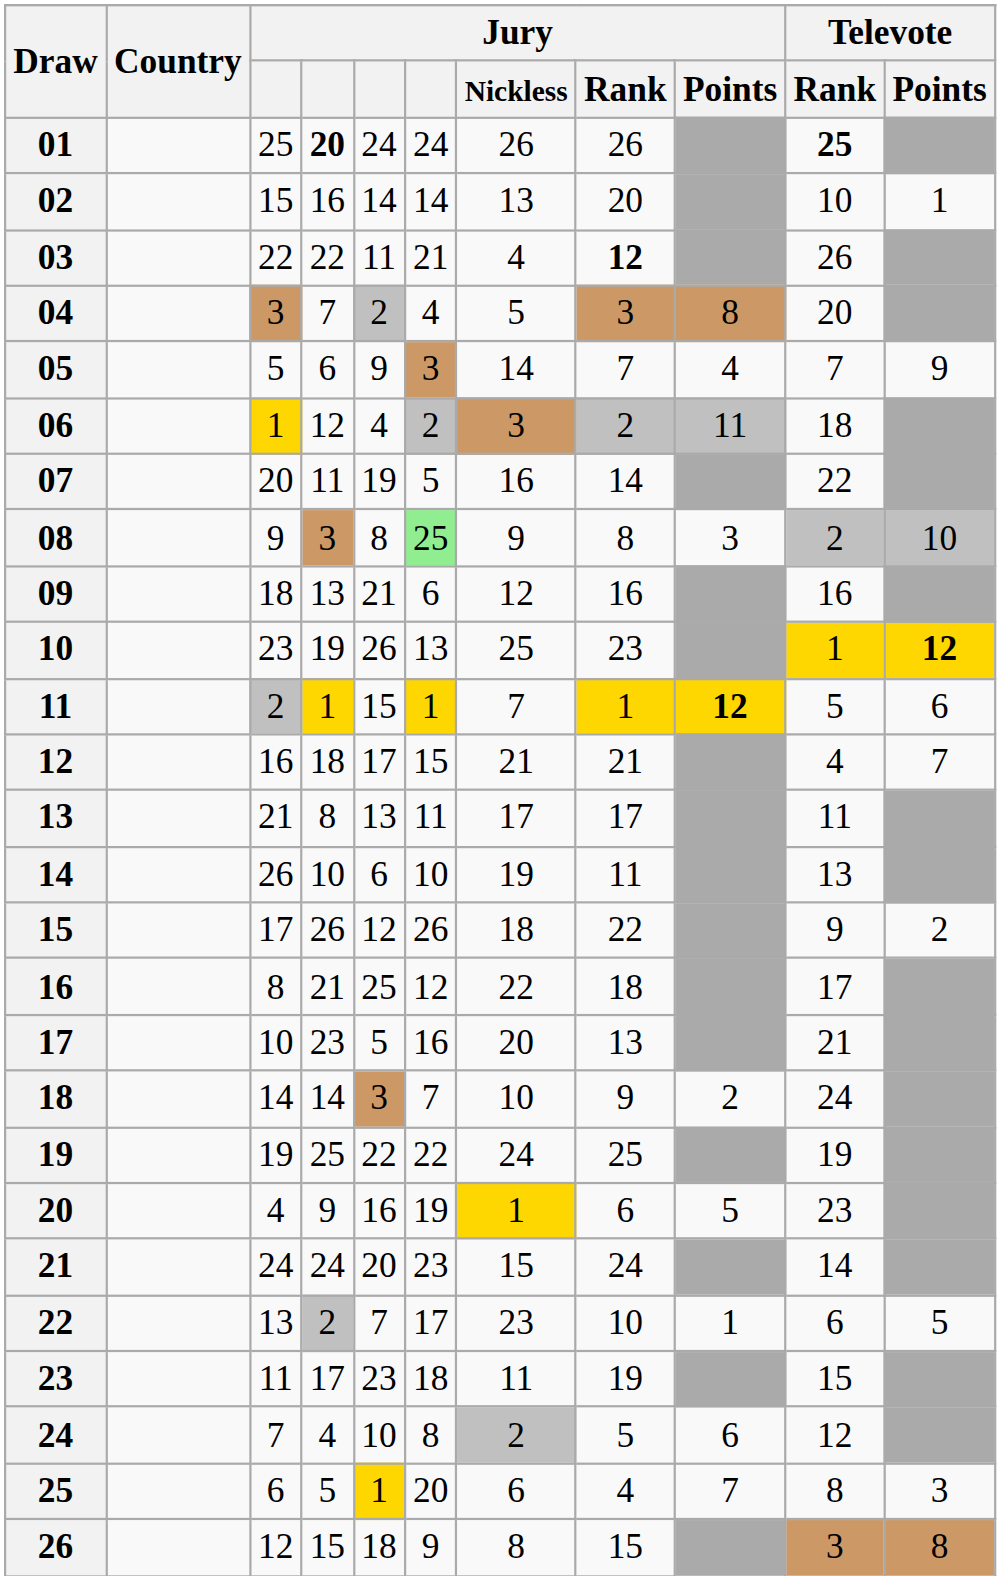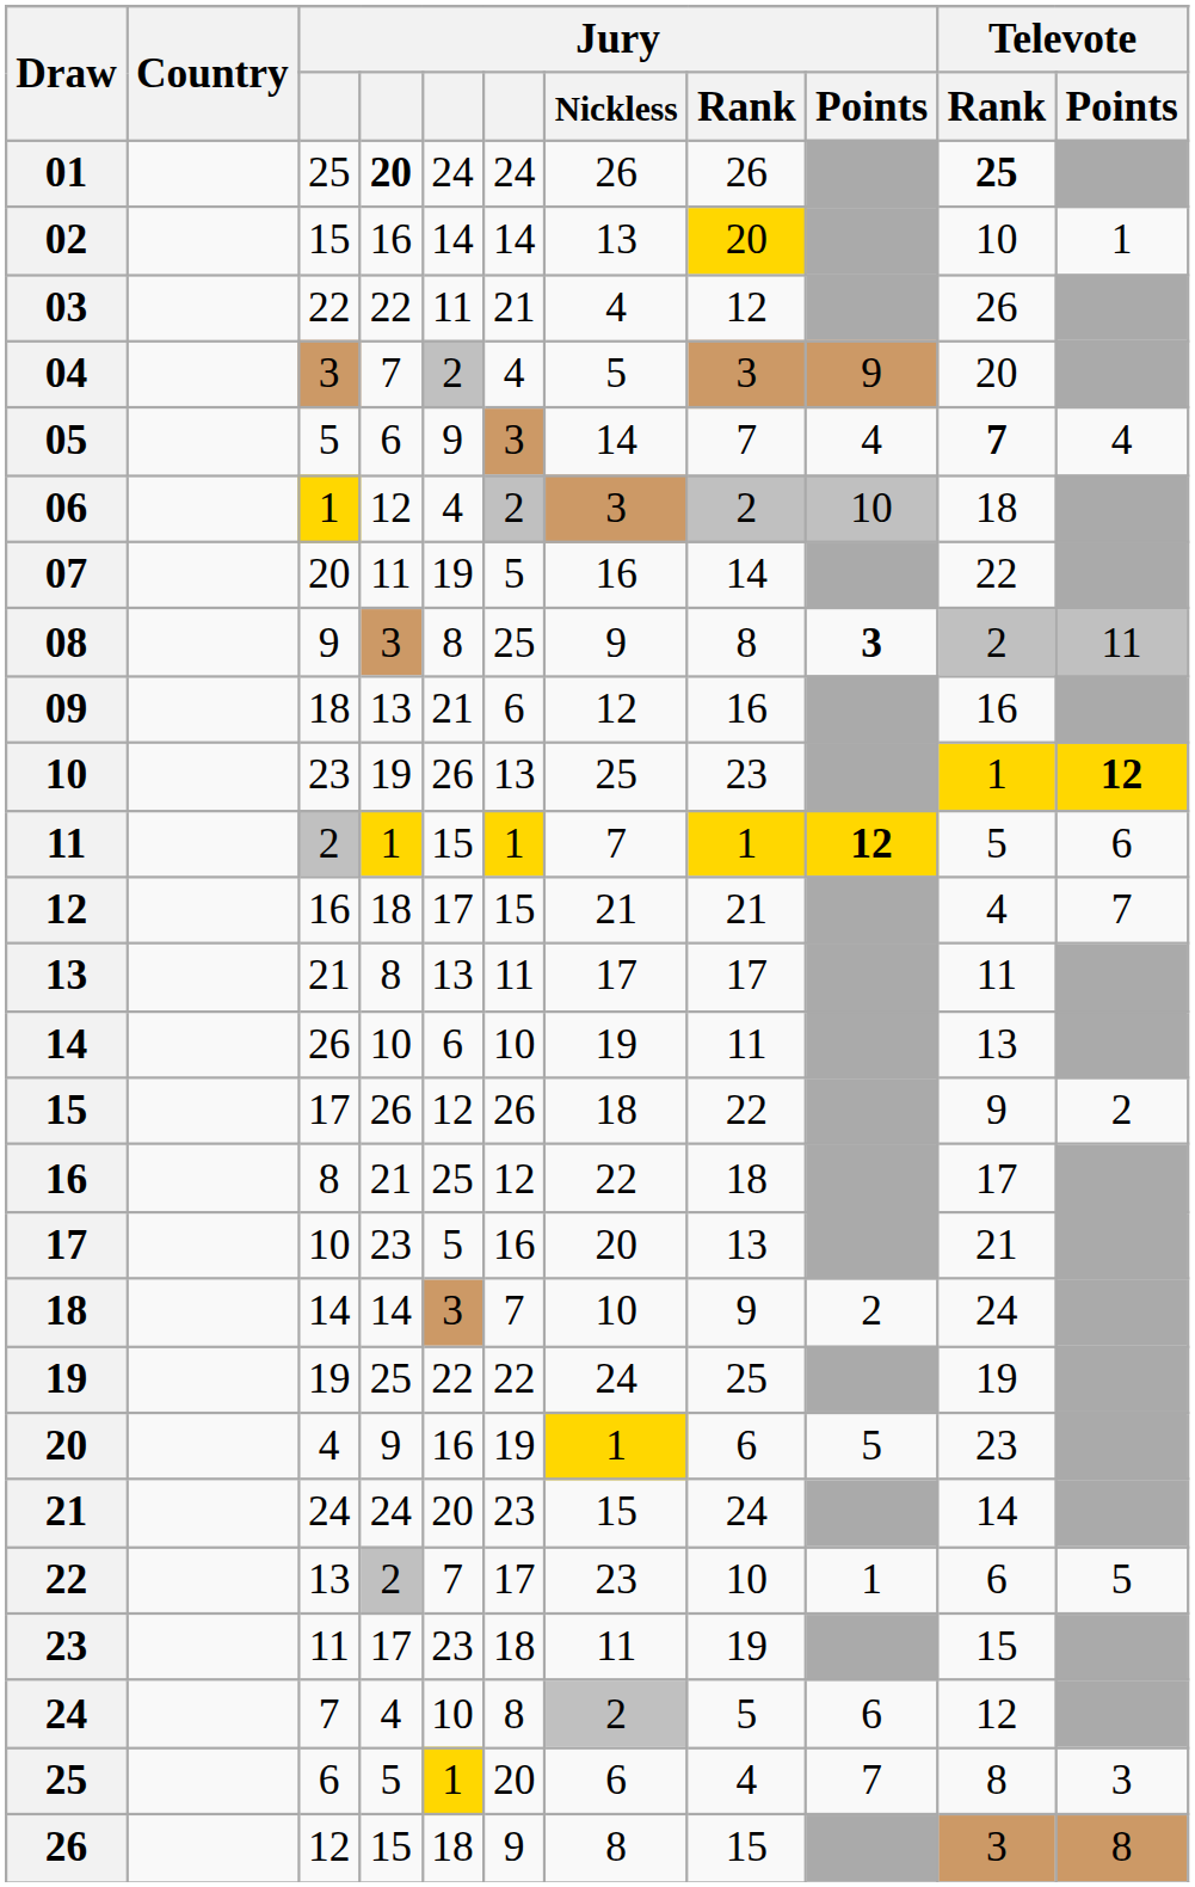 <table class="sortable wikitable collapsible plainrowheaders" style="text-align:center;">
 <tr>
 </tr>
 <tr>
 <th scope="col" rowspan="2">Draw</th>
 <th scope="col" rowspan="2">Country</th>
 <th scope="col" colspan="7">Jury</th>
 <th scope="col" colspan="2">Televote</th>
 </tr>
 <tr>
 <th scope="col"><small></small></th>
 <th scope="col"><small></small></th>
 <th scope="col"><small></small></th>
 <th scope="col"><small></small></th>
 <th scope="col"><small>Nickless</small></th>
 <th scope="col">Rank</th>
 <th scope="col">Points</th>
 <th scope="col">Rank</th>
 <th scope="col">Points</th>
 </tr>
 <tr>
 <th scope="row" style="text-align:center;">01</th>
 <td style="text-align:left;"></td>
 <td>25</td>
 <td><strong>20</strong></td>
 <td>24</td>
 <td>24</td>
 <td>26</td>
 <td>26</td>
 <td style="background:#AAAAAA;"></td>
 <td><strong>25</strong></td>
 <td style="background:#AAAAAA;"></td>
 </tr>
 <tr>
 <th scope="row" style="text-align:center;">02</th>
 <td style="text-align:left;"></td>
 <td>15</td>
 <td>16</td>
 <td>14</td>
 <td>14</td>
 <td>13</td>
-<td>20</td>
+<td style="background: gold;">20</td>
 <td style="background:#AAAAAA;"></td>
 <td>10</td>
 <td>1</td>
 </tr>
 <tr>
 <th scope="row" style="text-align:center;">03</th>
 <td style="text-align:left;"></td>
 <td>22</td>
 <td>22</td>
 <td>11</td>
 <td>21</td>
 <td>4</td>
-<td><strong>12</strong></td>
+<td>12</td>
 <td style="background:#AAAAAA;"></td>
 <td>26</td>
 <td style="background:#AAAAAA;"></td>
 </tr>
 <tr>
 <th scope="row" style="text-align:center;">04</th>
 <td style="text-align:left;"></td>
 <td style="background:#CC9966;">3</td>
 <td>7</td>
 <td style="background:silver;">2</td>
 <td>4</td>
 <td>5</td>
 <td style="background:#CC9966;">3</td>
-<td style="background:#CC9966;">8</td>
+<td style="background:#CC9966;">9</td>
 <td>20</td>
 <td style="background:#AAAAAA;"></td>
 </tr>
 <tr>
 <th scope="row" style="text-align:center;">05</th>
 <td style="text-align:left;"></td>
 <td>5</td>
 <td>6</td>
 <td>9</td>
 <td style="background:#CC9966;">3</td>
 <td>14</td>
 <td>7</td>
 <td>4</td>
-<td>7</td>
-<td>9</td>
+<td><strong>7</strong></td>
+<td>4</td>
 </tr>
 <tr>
 <th scope="row" style="text-align:center;">06</th>
 <td style="text-align:left;"></td>
 <td style="background:gold;">1</td>
 <td>12</td>
 <td>4</td>
 <td style="background:silver;">2</td>
 <td style="background:#CC9966;">3</td>
 <td style="background:silver;">2</td>
-<td style="background:silver;">11</td>
+<td style="background:silver;">10</td>
 <td>18</td>
 <td style="background:#AAAAAA;"></td>
 </tr>
 <tr>
 <th scope="row" style="text-align:center;">07</th>
 <td style="text-align:left;"></td>
 <td>20</td>
 <td>11</td>
 <td>19</td>
 <td>5</td>
 <td>16</td>
 <td>14</td>
 <td style="background:#AAAAAA;"></td>
 <td>22</td>
 <td style="background:#AAAAAA;"></td>
 </tr>
 <tr>
 <th scope="row" style="text-align:center;">08</th>
 <td style="text-align:left;"></td>
 <td>9</td>
 <td style="background:#CC9966;">3</td>
 <td>8</td>
-<td style="background: lightgreen;">25</td>
+<td>25</td>
 <td>9</td>
 <td>8</td>
-<td>3</td>
+<td><strong>3</strong></td>
 <td style="background:silver;">2</td>
-<td style="background:silver;">10</td>
+<td style="background:silver;">11</td>
 </tr>
 <tr>
 <th scope="row" style="text-align:center;">09</th>
 <td style="text-align:left;"></td>
 <td>18</td>
 <td>13</td>
 <td>21</td>
 <td>6</td>
 <td>12</td>
 <td>16</td>
 <td style="background:#AAAAAA;"></td>
 <td>16</td>
 <td style="background:#AAAAAA;"></td>
 </tr>
 <tr>
 <th scope="row" style="text-align:center;">10</th>
 <td style="text-align:left;"></td>
 <td>23</td>
 <td>19</td>
 <td>26</td>
 <td>13</td>
 <td>25</td>
 <td>23</td>
 <td style="background:#AAAAAA;"></td>
 <td style="background:gold;">1</td>
 <td style="background:gold;"><strong>12</strong></td>
 </tr>
 <tr>
 <th scope="row" style="text-align:center;">11</th>
 <td style="text-align:left;"></td>
 <td style="background:silver;">2</td>
 <td style="background:gold;">1</td>
 <td>15</td>
 <td style="background:gold;">1</td>
 <td>7</td>
 <td style="background:gold;">1</td>
 <td style="background:gold;"><strong>12</strong></td>
 <td>5</td>
 <td>6</td>
 </tr>
 <tr>
 <th scope="row" style="text-align:center;">12</th>
 <td style="text-align:left;"></td>
 <td>16</td>
 <td>18</td>
 <td>17</td>
 <td>15</td>
 <td>21</td>
 <td>21</td>
 <td style="background:#AAAAAA;"></td>
 <td>4</td>
 <td>7</td>
 </tr>
 <tr>
 <th scope="row" style="text-align:center;">13</th>
 <td style="text-align:left;"></td>
 <td>21</td>
 <td>8</td>
 <td>13</td>
 <td>11</td>
 <td>17</td>
 <td>17</td>
 <td style="background:#AAAAAA;"></td>
 <td>11</td>
 <td style="background:#AAAAAA;"></td>
 </tr>
 <tr>
 <th scope="row" style="text-align:center;">14</th>
 <td style="text-align:left;"></td>
 <td>26</td>
 <td>10</td>
 <td>6</td>
 <td>10</td>
 <td>19</td>
 <td>11</td>
 <td style="background:#AAAAAA;"></td>
 <td>13</td>
 <td style="background:#AAAAAA;"></td>
 </tr>
 <tr>
 <th scope="row" style="text-align:center;">15</th>
 <td style="text-align:left;"></td>
 <td>17</td>
 <td>26</td>
 <td>12</td>
 <td>26</td>
 <td>18</td>
 <td>22</td>
 <td style="background:#AAAAAA;"></td>
 <td>9</td>
 <td>2</td>
 </tr>
 <tr>
 <th scope="row" style="text-align:center;">16</th>
 <td style="text-align:left;"></td>
 <td>8</td>
 <td>21</td>
 <td>25</td>
 <td>12</td>
 <td>22</td>
 <td>18</td>
 <td style="background:#AAAAAA;"></td>
 <td>17</td>
 <td style="background:#AAAAAA;"></td>
 </tr>
 <tr>
 <th scope="row" style="text-align:center;">17</th>
 <td style="text-align:left;"></td>
 <td>10</td>
 <td>23</td>
 <td>5</td>
 <td>16</td>
 <td>20</td>
 <td>13</td>
 <td style="background:#AAAAAA;"></td>
 <td>21</td>
 <td style="background:#AAAAAA;"></td>
 </tr>
 <tr>
 <th scope="row" style="text-align:center;">18</th>
 <td style="text-align:left;"></td>
 <td>14</td>
 <td>14</td>
 <td style="background:#CC9966;">3</td>
 <td>7</td>
 <td>10</td>
 <td>9</td>
 <td>2</td>
 <td>24</td>
 <td style="background:#AAAAAA;"></td>
 </tr>
 <tr>
 <th scope="row" style="text-align:center;">19</th>
 <td style="text-align:left;"></td>
 <td>19</td>
 <td>25</td>
 <td>22</td>
 <td>22</td>
 <td>24</td>
 <td>25</td>
 <td style="background:#AAAAAA;"></td>
 <td>19</td>
 <td style="background:#AAAAAA;"></td>
 </tr>
 <tr>
 <th scope="row" style="text-align:center;">20</th>
 <td style="text-align:left;"></td>
 <td>4</td>
 <td>9</td>
 <td>16</td>
 <td>19</td>
 <td style="background:gold;">1</td>
 <td>6</td>
 <td>5</td>
 <td>23</td>
 <td style="background:#AAAAAA;"></td>
 </tr>
 <tr>
 <th scope="row" style="text-align:center;">21</th>
 <td style="text-align:left;"></td>
 <td>24</td>
 <td>24</td>
 <td>20</td>
 <td>23</td>
 <td>15</td>
 <td>24</td>
 <td style="background:#AAAAAA;"></td>
 <td>14</td>
 <td style="background:#AAAAAA;"></td>
 </tr>
 <tr>
 <th scope="row" style="text-align:center;">22</th>
 <td style="text-align:left;"></td>
 <td>13</td>
 <td style="background:silver;">2</td>
 <td>7</td>
 <td>17</td>
 <td>23</td>
 <td>10</td>
 <td>1</td>
 <td>6</td>
 <td>5</td>
 </tr>
 <tr>
 <th scope="row" style="text-align:center;">23</th>
 <td style="text-align:left;"></td>
 <td>11</td>
 <td>17</td>
 <td>23</td>
 <td>18</td>
 <td>11</td>
 <td>19</td>
 <td style="background:#AAAAAA;"></td>
 <td>15</td>
 <td style="background:#AAAAAA;"></td>
 </tr>
 <tr>
 <th scope="row" style="text-align:center;">24</th>
 <td style="text-align:left;"></td>
 <td>7</td>
 <td>4</td>
 <td>10</td>
 <td>8</td>
 <td style="background:silver;">2</td>
 <td>5</td>
 <td>6</td>
 <td>12</td>
 <td style="background:#AAAAAA;"></td>
 </tr>
 <tr>
 <th scope="row" style="text-align:center;">25</th>
 <td style="text-align:left;"></td>
 <td>6</td>
 <td>5</td>
 <td style="background:gold;">1</td>
 <td>20</td>
 <td>6</td>
 <td>4</td>
 <td>7</td>
 <td>8</td>
 <td>3</td>
 </tr>
 <tr>
 <th scope="row" style="text-align:center;">26</th>
 <td style="text-align:left;"></td>
 <td>12</td>
 <td>15</td>
 <td>18</td>
 <td>9</td>
 <td>8</td>
 <td>15</td>
 <td style="background:#AAAAAA;"></td>
 <td style="background:#CC9966;">3</td>
 <td style="background:#CC9966;">8</td>
 </tr>
 </table>
